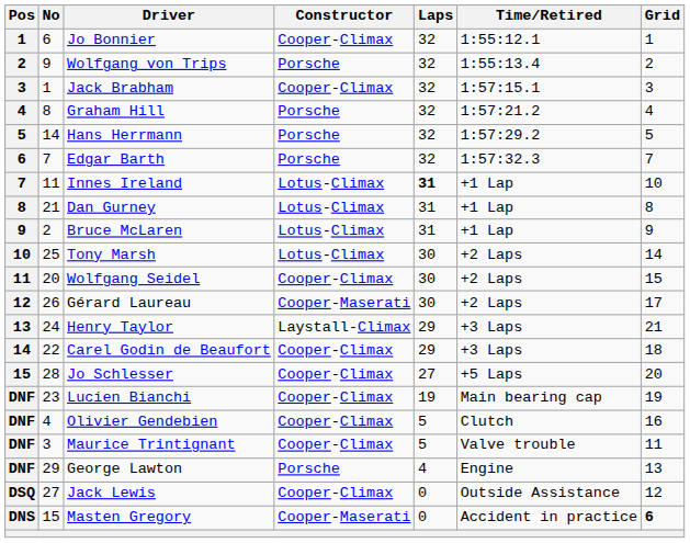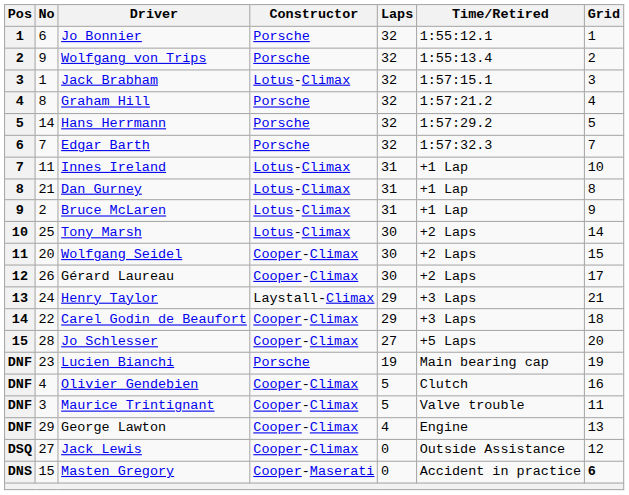 <table class="wikitable" style="font-size: 95%;">
 <tr>
 <th>Pos</th>
 <th>No</th>
 <th>Driver</th>
 <th>Constructor</th>
 <th>Laps</th>
 <th>Time/Retired</th>
 <th>Grid</th>
 </tr>
 <tr>
 <th>1</th>
 <td>6</td>
 <td> <a href='#'>Jo Bonnier</a></td>
-<td><a href='#'>Cooper</a>-<a href='#'>Climax</a></td>
+<td><a href='#'>Porsche</a></td>
 <td>32</td>
 <td>1:55:12.1</td>
 <td>1</td>
 </tr>
 <tr>
 <th>2</th>
 <td>9</td>
 <td> <a href='#'>Wolfgang von Trips</a></td>
 <td><a href='#'>Porsche</a></td>
 <td>32</td>
 <td>1:55:13.4</td>
 <td>2</td>
 </tr>
 <tr>
 <th>3</th>
 <td>1</td>
 <td> <a href='#'>Jack Brabham</a></td>
-<td><a href='#'>Cooper</a>-<a href='#'>Climax</a></td>
+<td><a href='#'>Lotus</a>-<a href='#'>Climax</a></td>
 <td>32</td>
 <td>1:57:15.1</td>
 <td>3</td>
 </tr>
 <tr>
 <th>4</th>
 <td>8</td>
 <td> <a href='#'>Graham Hill</a></td>
 <td><a href='#'>Porsche</a></td>
 <td>32</td>
 <td>1:57:21.2</td>
 <td>4</td>
 </tr>
 <tr>
 <th>5</th>
 <td>14</td>
 <td> <a href='#'>Hans Herrmann</a></td>
 <td><a href='#'>Porsche</a></td>
 <td>32</td>
 <td>1:57:29.2</td>
 <td>5</td>
 </tr>
 <tr>
 <th>6</th>
 <td>7</td>
 <td> <a href='#'>Edgar Barth</a></td>
 <td><a href='#'>Porsche</a></td>
 <td>32</td>
 <td>1:57:32.3</td>
 <td>7</td>
 </tr>
 <tr>
 <th>7</th>
 <td>11</td>
 <td> <a href='#'>Innes Ireland</a></td>
 <td><a href='#'>Lotus</a>-<a href='#'>Climax</a></td>
-<td><strong>31</strong></td>
+<td>31</td>
 <td>+1 Lap</td>
 <td>10</td>
 </tr>
 <tr>
 <th>8</th>
 <td>21</td>
 <td> <a href='#'>Dan Gurney</a></td>
 <td><a href='#'>Lotus</a>-<a href='#'>Climax</a></td>
 <td>31</td>
 <td>+1 Lap</td>
 <td>8</td>
 </tr>
 <tr>
 <th>9</th>
 <td>2</td>
 <td> <a href='#'>Bruce McLaren</a></td>
 <td><a href='#'>Lotus</a>-<a href='#'>Climax</a></td>
 <td>31</td>
 <td>+1 Lap</td>
 <td>9</td>
 </tr>
 <tr>
 <th>10</th>
 <td>25</td>
 <td> <a href='#'>Tony Marsh</a></td>
 <td><a href='#'>Lotus</a>-<a href='#'>Climax</a></td>
 <td>30</td>
 <td>+2 Laps</td>
 <td>14</td>
 </tr>
 <tr>
 <th>11</th>
 <td>20</td>
 <td> <a href='#'>Wolfgang Seidel</a></td>
 <td><a href='#'>Cooper</a>-<a href='#'>Climax</a></td>
 <td>30</td>
 <td>+2 Laps</td>
 <td>15</td>
 </tr>
 <tr>
 <th>12</th>
 <td>26</td>
 <td> Gérard Laureau</td>
-<td><a href='#'>Cooper</a>-<a href='#'>Maserati</a></td>
+<td><a href='#'>Cooper</a>-<a href='#'>Climax</a></td>
 <td>30</td>
 <td>+2 Laps</td>
 <td>17</td>
 </tr>
 <tr>
 <th>13</th>
 <td>24</td>
 <td> <a href='#'>Henry Taylor</a></td>
 <td>Laystall-<a href='#'>Climax</a></td>
 <td>29</td>
 <td>+3 Laps</td>
 <td>21</td>
 </tr>
 <tr>
 <th>14</th>
 <td>22</td>
 <td> <a href='#'>Carel Godin de Beaufort</a></td>
 <td><a href='#'>Cooper</a>-<a href='#'>Climax</a></td>
 <td>29</td>
 <td>+3 Laps</td>
 <td>18</td>
 </tr>
 <tr>
 <th>15</th>
 <td>28</td>
 <td> <a href='#'>Jo Schlesser</a></td>
 <td><a href='#'>Cooper</a>-<a href='#'>Climax</a></td>
 <td>27</td>
 <td>+5 Laps</td>
 <td>20</td>
 </tr>
 <tr>
 <th>DNF</th>
 <td>23</td>
 <td> <a href='#'>Lucien Bianchi</a></td>
-<td><a href='#'>Cooper</a>-<a href='#'>Climax</a></td>
+<td><a href='#'>Porsche</a></td>
 <td>19</td>
 <td>Main bearing cap</td>
 <td>19</td>
 </tr>
 <tr>
 <th>DNF</th>
 <td>4</td>
 <td> <a href='#'>Olivier Gendebien</a></td>
 <td><a href='#'>Cooper</a>-<a href='#'>Climax</a></td>
 <td>5</td>
 <td>Clutch</td>
 <td>16</td>
 </tr>
 <tr>
 <th>DNF</th>
 <td>3</td>
 <td> <a href='#'>Maurice Trintignant</a></td>
 <td><a href='#'>Cooper</a>-<a href='#'>Climax</a></td>
 <td>5</td>
 <td>Valve trouble</td>
 <td>11</td>
 </tr>
 <tr>
 <th>DNF</th>
 <td>29</td>
 <td> George Lawton</td>
-<td><a href='#'>Porsche</a></td>
+<td><a href='#'>Cooper</a>-<a href='#'>Climax</a></td>
 <td>4</td>
 <td>Engine</td>
 <td>13</td>
 </tr>
 <tr>
 <th>DSQ</th>
 <td>27</td>
 <td> <a href='#'>Jack Lewis</a></td>
 <td><a href='#'>Cooper</a>-<a href='#'>Climax</a></td>
 <td>0</td>
 <td>Outside Assistance</td>
 <td>12</td>
 </tr>
 <tr>
 <th>DNS</th>
 <td>15</td>
 <td> <a href='#'>Masten Gregory</a></td>
 <td><a href='#'>Cooper</a>-<a href='#'>Maserati</a></td>
 <td>0</td>
 <td>Accident in practice</td>
 <td><strong>6</strong></td>
 </tr>
 <tr>
 <th colspan="8"></th>
 </tr>
 </table>
